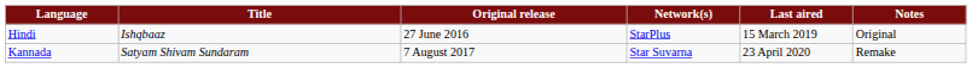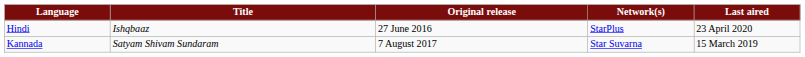 <table class="wikitable sortable" style="width:100%; margin-right: 0;">
 <tr style="color:white">
 <th style="background:#7b0c0c; width:10%;">Language</th>
 <th style="background:#7b0c0c; width:25%;">Title</th>
 <th style="background:#7b0c0c; width:20%;">Original release</th>
 <th style="background:#7b0c0c; width:10%;">Network(s)</th>
 <th style="background:#7b0c0c; width:10%;">Last aired</th>
-<th style="background:#7b0c0c; width:10%;">Notes</th>
 </tr>
 <tr>
 <td><a href='#'>Hindi</a></td>
 <td><em>Ishqbaaz</em></td>
 <td>27 June 2016</td>
 <td><a href='#'>StarPlus</a></td>
-<td>15 March 2019</td>
-<td>Original</td>
+<td>23 April 2020</td>
 </tr>
 <tr>
 <td><a href='#'>Kannada</a></td>
 <td><em>Satyam Shivam Sundaram</em></td>
 <td>7 August 2017</td>
 <td><a href='#'>Star Suvarna</a></td>
-<td>23 April 2020</td>
-<td>Remake</td>
+<td>15 March 2019</td>
 </tr>
 </table>
